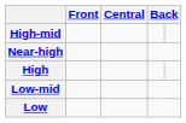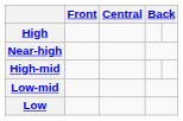 <table class="wikitable" style="text-align:center">
 <tr>
 <th></th>
 <th><a href='#'>Front</a></th>
 <th><a href='#'>Central</a></th>
 <th colspan="2"><a href='#'>Back</a></th>
 </tr>
 <tr>
-<th><a href='#'>High-mid</a></th>
-<td></td>
+<th><a href='#'>High</a></th>
+<td align="center"></td>
 <td></td>
 <td></td>
 <td></td>
 </tr>
 <tr>
 <th><a href='#'>Near-high</a></th>
 <td></td>
 <td></td>
 <td colspan="2"></td>
 </tr>
 <tr>
-<th><a href='#'>High</a></th>
-<td align="center"></td>
+<th><a href='#'>High-mid</a></th>
+<td></td>
 <td></td>
 <td></td>
 <td></td>
 </tr>
 <tr>
 <th><a href='#'>Low-mid</a></th>
 <td></td>
 <td></td>
 <td colspan="2"></td>
 </tr>
 <tr>
 <th><a href='#'>Low</a></th>
 <td></td>
 <td></td>
 <td colspan="2"></td>
 </tr>
 </table>
